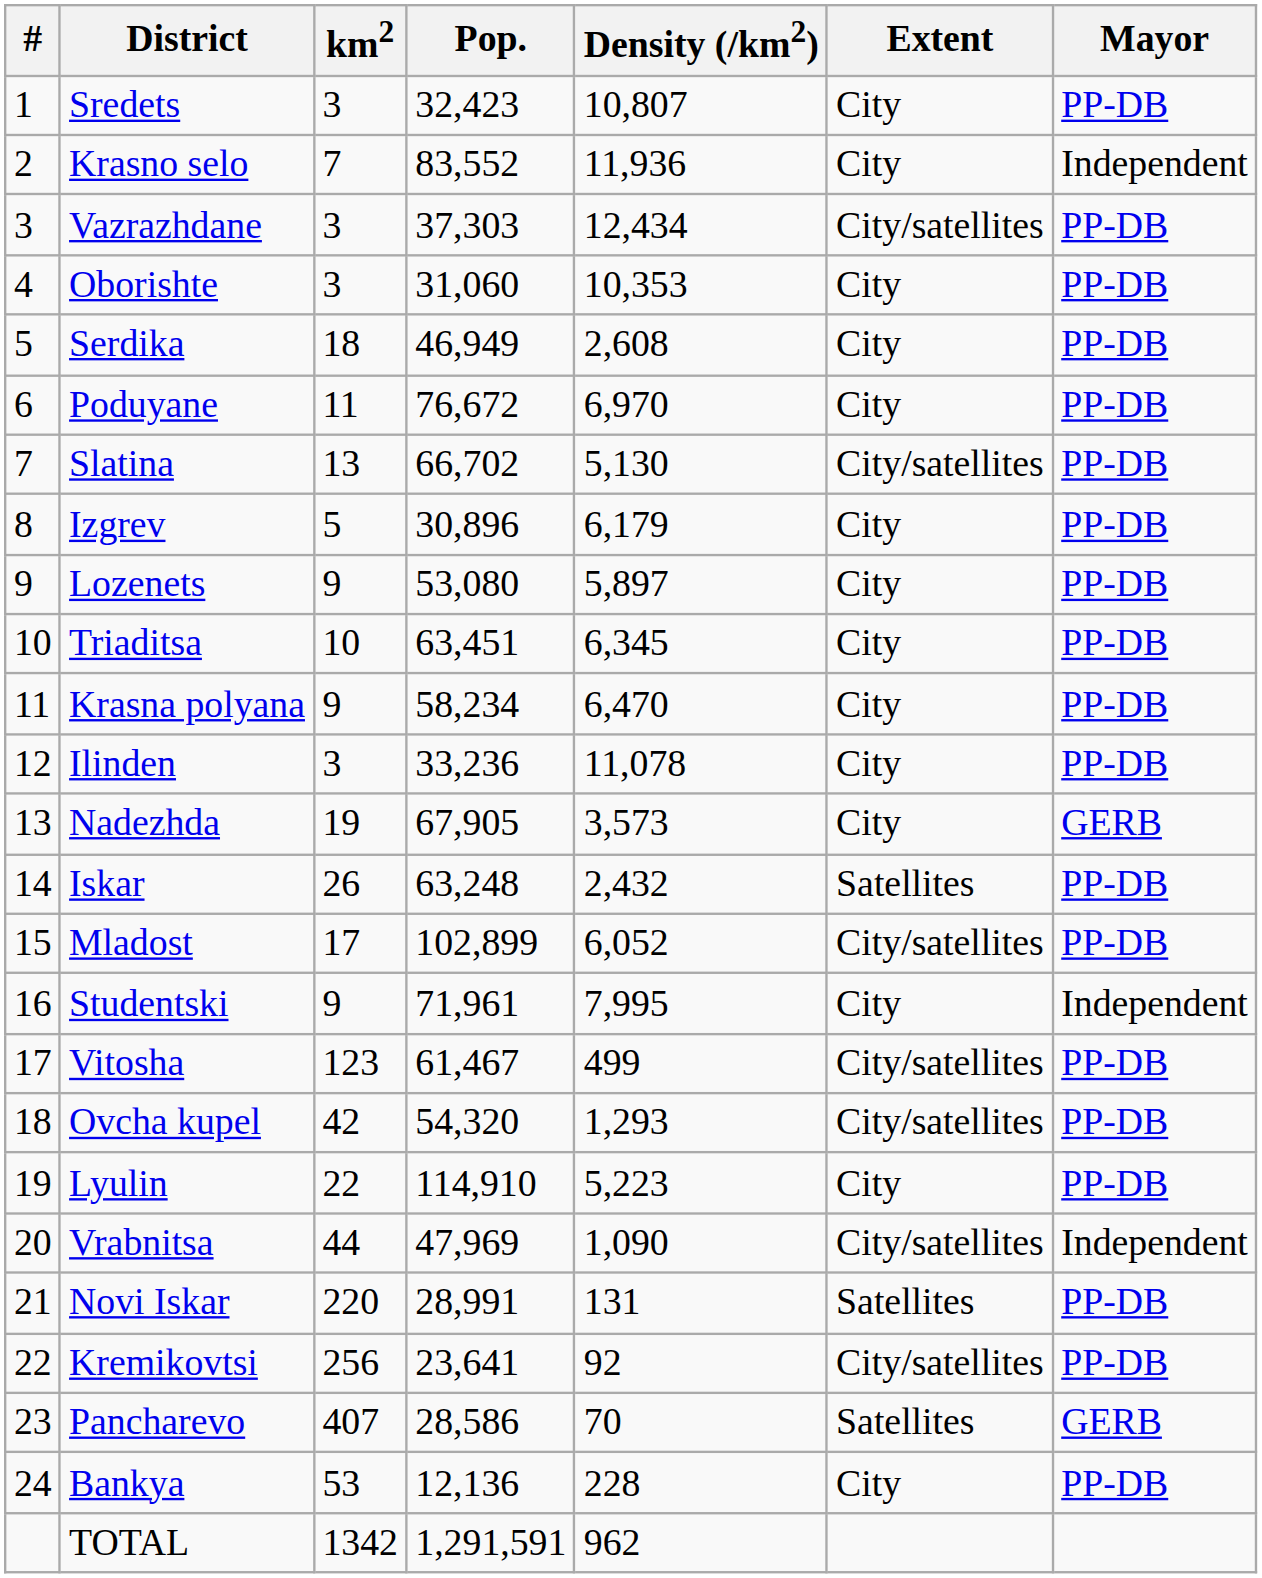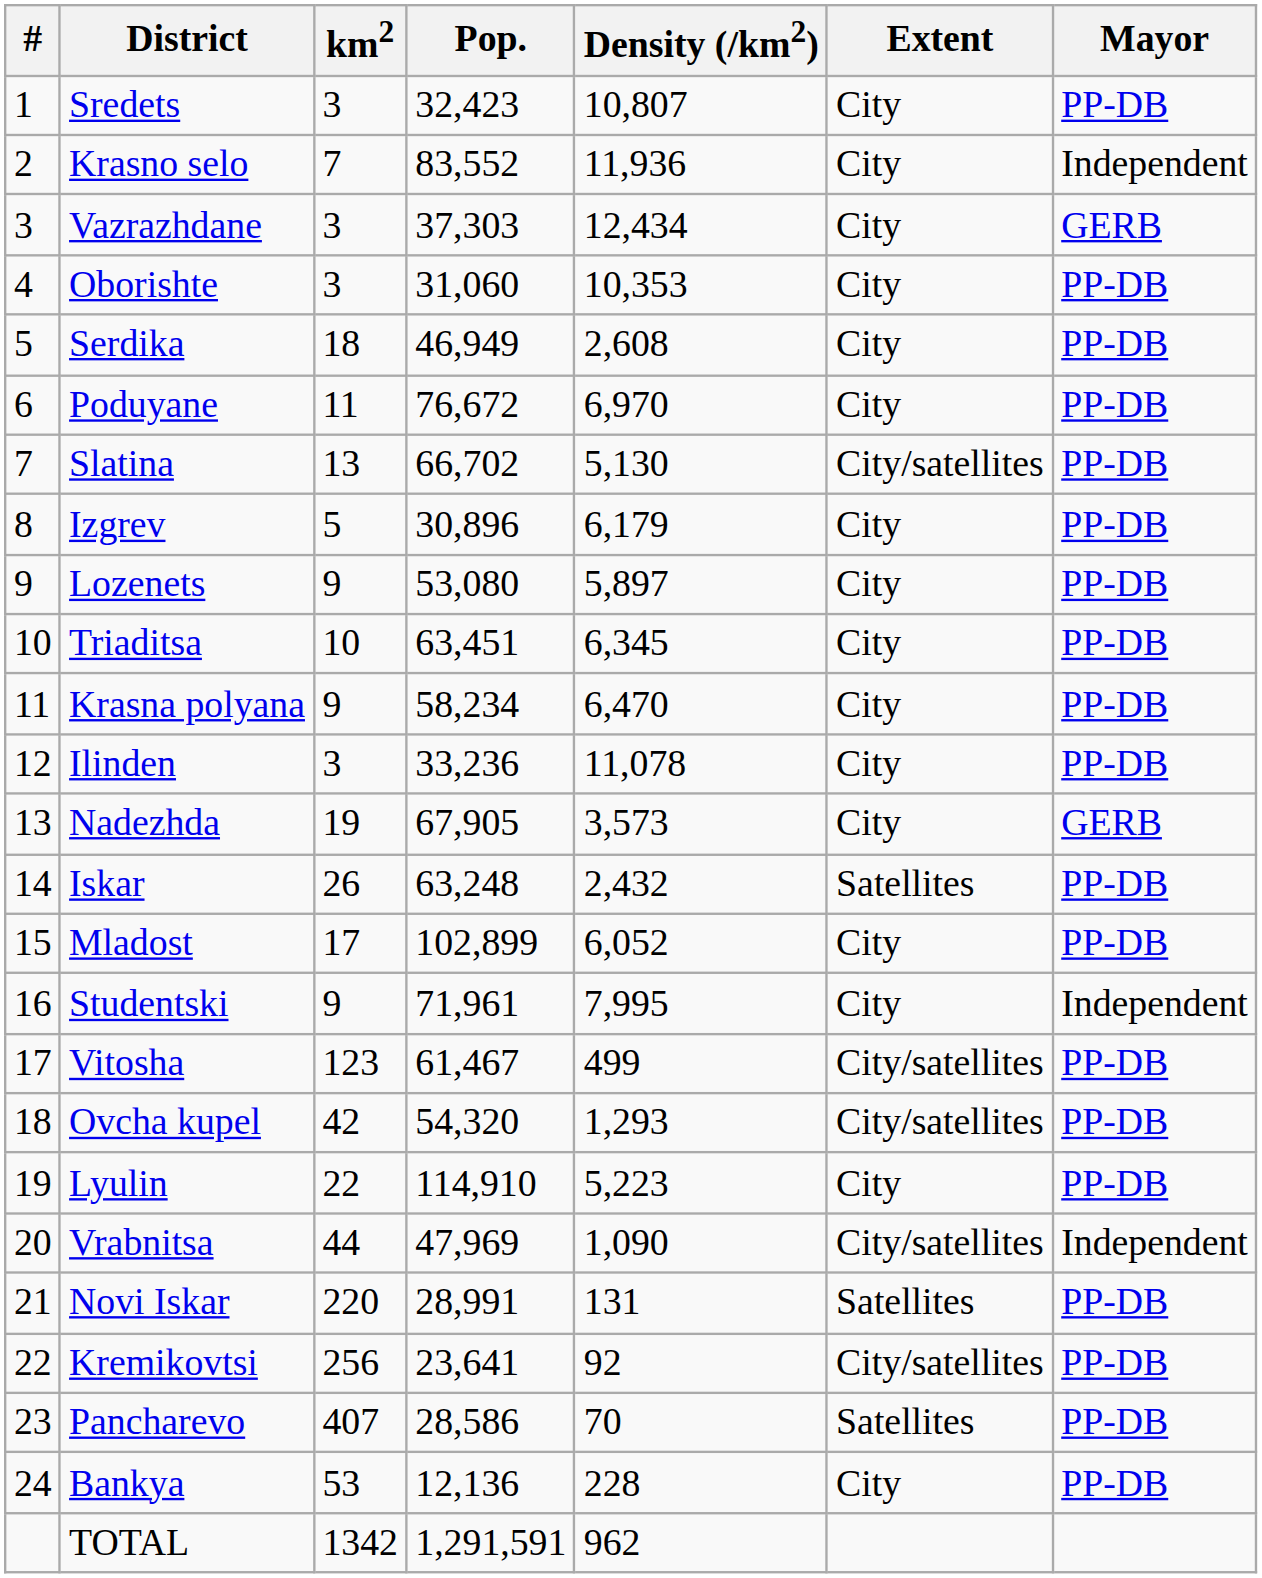 <table class="wikitable sortable">
 <tr>
 <th>#</th>
 <th>District</th>
 <th>km<sup>2</sup></th>
 <th>Pop.</th>
 <th>Density (/km<sup>2</sup>)</th>
 <th>Extent</th>
 <th>Mayor</th>
 </tr>
 <tr>
 <td>1</td>
 <td><a href='#'>Sredets</a></td>
 <td>3</td>
 <td>32,423</td>
 <td>10,807</td>
 <td>City</td>
 <td><a href='#'>PP-DB</a></td>
 </tr>
 <tr>
 <td>2</td>
 <td><a href='#'>Krasno selo</a></td>
 <td>7</td>
 <td>83,552</td>
 <td>11,936</td>
 <td>City</td>
 <td>Independent</td>
 </tr>
 <tr>
 <td>3</td>
 <td><a href='#'>Vazrazhdane</a></td>
 <td>3</td>
 <td>37,303</td>
 <td>12,434</td>
-<td>City/satellites</td>
-<td><a href='#'>PP-DB</a></td>
+<td>City</td>
+<td><a href='#'>GERB</a></td>
 </tr>
 <tr>
 <td>4</td>
 <td><a href='#'>Oborishte</a></td>
 <td>3</td>
 <td>31,060</td>
 <td>10,353</td>
 <td>City</td>
 <td><a href='#'>PP-DB</a></td>
 </tr>
 <tr>
 <td>5</td>
 <td><a href='#'>Serdika</a></td>
 <td>18</td>
 <td>46,949</td>
 <td>2,608</td>
 <td>City</td>
 <td><a href='#'>PP-DB</a></td>
 </tr>
 <tr>
 <td>6</td>
 <td><a href='#'>Poduyane</a></td>
 <td>11</td>
 <td>76,672</td>
 <td>6,970</td>
 <td>City</td>
 <td><a href='#'>PP-DB</a></td>
 </tr>
 <tr>
 <td>7</td>
 <td><a href='#'>Slatina</a></td>
 <td>13</td>
 <td>66,702</td>
 <td>5,130</td>
 <td>City/satellites</td>
 <td><a href='#'>PP-DB</a></td>
 </tr>
 <tr>
 <td>8</td>
 <td><a href='#'>Izgrev</a></td>
 <td>5</td>
 <td>30,896</td>
 <td>6,179</td>
 <td>City</td>
 <td><a href='#'>PP-DB</a></td>
 </tr>
 <tr>
 <td>9</td>
 <td><a href='#'>Lozenets</a></td>
 <td>9</td>
 <td>53,080</td>
 <td>5,897</td>
 <td>City</td>
 <td><a href='#'>PP-DB</a></td>
 </tr>
 <tr>
 <td>10</td>
 <td><a href='#'>Triaditsa</a></td>
 <td>10</td>
 <td>63,451</td>
 <td>6,345</td>
 <td>City</td>
 <td><a href='#'>PP-DB</a></td>
 </tr>
 <tr>
 <td>11</td>
 <td><a href='#'>Krasna polyana</a></td>
 <td>9</td>
 <td>58,234</td>
 <td>6,470</td>
 <td>City</td>
 <td><a href='#'>PP-DB</a></td>
 </tr>
 <tr>
 <td>12</td>
 <td><a href='#'>Ilinden</a></td>
 <td>3</td>
 <td>33,236</td>
 <td>11,078</td>
 <td>City</td>
 <td><a href='#'>PP-DB</a></td>
 </tr>
 <tr>
 <td>13</td>
 <td><a href='#'>Nadezhda</a></td>
 <td>19</td>
 <td>67,905</td>
 <td>3,573</td>
 <td>City</td>
 <td><a href='#'>GERB</a></td>
 </tr>
 <tr>
 <td>14</td>
 <td><a href='#'>Iskar</a></td>
 <td>26</td>
 <td>63,248</td>
 <td>2,432</td>
 <td>Satellites</td>
 <td><a href='#'>PP-DB</a></td>
 </tr>
 <tr>
 <td>15</td>
 <td><a href='#'>Mladost</a></td>
 <td>17</td>
 <td>102,899</td>
 <td>6,052</td>
-<td>City/satellites</td>
+<td>City</td>
 <td><a href='#'>PP-DB</a></td>
 </tr>
 <tr>
 <td>16</td>
 <td><a href='#'>Studentski</a></td>
 <td>9</td>
 <td>71,961</td>
 <td>7,995</td>
 <td>City</td>
 <td>Independent</td>
 </tr>
 <tr>
 <td>17</td>
 <td><a href='#'>Vitosha</a></td>
 <td>123</td>
 <td>61,467</td>
 <td>499</td>
 <td>City/satellites</td>
 <td><a href='#'>PP-DB</a></td>
 </tr>
 <tr>
 <td>18</td>
 <td><a href='#'>Ovcha kupel</a></td>
 <td>42</td>
 <td>54,320</td>
 <td>1,293</td>
 <td>City/satellites</td>
 <td><a href='#'>PP-DB</a></td>
 </tr>
 <tr>
 <td>19</td>
 <td><a href='#'>Lyulin</a></td>
 <td>22</td>
 <td>114,910</td>
 <td>5,223</td>
 <td>City</td>
 <td><a href='#'>PP-DB</a></td>
 </tr>
 <tr>
 <td>20</td>
 <td><a href='#'>Vrabnitsa</a></td>
 <td>44</td>
 <td>47,969</td>
 <td>1,090</td>
 <td>City/satellites</td>
 <td>Independent</td>
 </tr>
 <tr>
 <td>21</td>
 <td><a href='#'>Novi Iskar</a></td>
 <td>220</td>
 <td>28,991</td>
 <td>131</td>
 <td>Satellites</td>
 <td><a href='#'>PP-DB</a></td>
 </tr>
 <tr>
 <td>22</td>
 <td><a href='#'>Kremikovtsi</a></td>
 <td>256</td>
 <td>23,641</td>
 <td>92</td>
 <td>City/satellites</td>
 <td><a href='#'>PP-DB</a></td>
 </tr>
 <tr>
 <td>23</td>
 <td><a href='#'>Pancharevo</a></td>
 <td>407</td>
 <td>28,586</td>
 <td>70</td>
 <td>Satellites</td>
-<td><a href='#'>GERB</a></td>
+<td><a href='#'>PP-DB</a></td>
 </tr>
 <tr>
 <td>24</td>
 <td><a href='#'>Bankya</a></td>
 <td>53</td>
 <td>12,136</td>
 <td>228</td>
 <td>City</td>
 <td><a href='#'>PP-DB</a></td>
 </tr>
 <tr>
 <td></td>
 <td>TOTAL</td>
 <td>1342</td>
 <td>1,291,591</td>
 <td>962</td>
 <td></td>
 </tr>
 </table>
